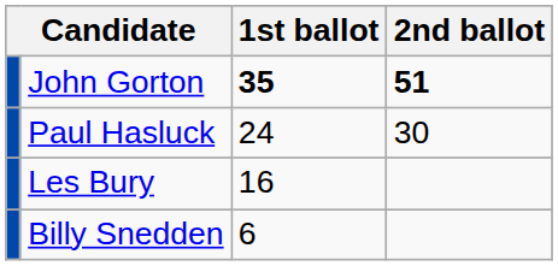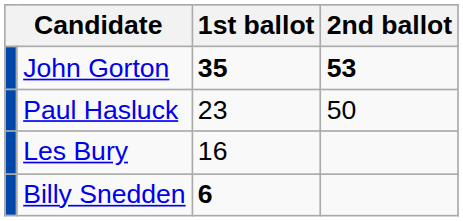 <table class="wikitable">
 <tr>
 <th colspan="2">Candidate</th>
 <th>1st ballot</th>
 <th>2nd ballot</th>
 </tr>
 <tr>
 <td style="background:#0047AB"></td>
 <td><a href='#'>John Gorton</a></td>
 <td><strong>35</strong></td>
-<td><strong>51</strong></td>
+<td><strong>53</strong></td>
 </tr>
 <tr>
 <td style="background:#0047AB"></td>
 <td><a href='#'>Paul Hasluck</a></td>
-<td>24</td>
-<td>30</td>
+<td>23</td>
+<td>50</td>
 </tr>
 <tr>
 <td style="background:#0047AB"></td>
 <td><a href='#'>Les Bury</a></td>
 <td>16</td>
 <td></td>
 </tr>
 <tr>
 <td style="background:#0047AB"></td>
 <td><a href='#'>Billy Snedden</a></td>
-<td>6</td>
+<td><strong>6</strong></td>
 <td></td>
 </tr>
 </table>
